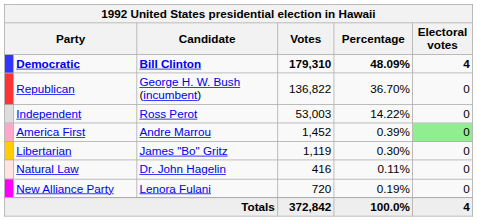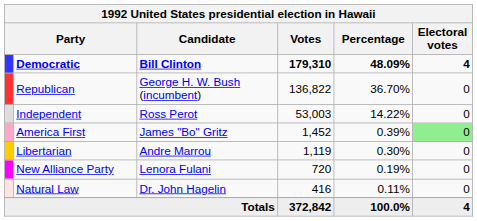 <table class="wikitable" style="font-size: 95%;">
 <tr>
 <th colspan="6">1992 United States presidential election in Hawaii</th>
 </tr>
 <tr>
 <th colspan="2" style="width: 15em">Party</th>
 <th style="width: 17em">Candidate</th>
 <th style="width: 5em">Votes</th>
 <th style="width: 7em">Percentage</th>
 <th style="width: 5em">Electoral votes</th>
 </tr>
 <tr>
 <th style="background-color:#3333FF; width: 3px"></th>
 <td style="width: 130px"><strong><a href='#'>Democratic</a></strong></td>
 <td><strong><a href='#'>Bill Clinton</a></strong></td>
 <td align="right"><strong>179,310</strong></td>
 <td align="right"><strong>48.09%</strong></td>
 <td align="right"><strong>4</strong></td>
 </tr>
 <tr>
 <th style="background-color:#FF3333; width: 3px"></th>
 <td style="width: 130px"><a href='#'>Republican</a></td>
 <td><a href='#'>George H. W. Bush</a> (<a href='#'>incumbent</a>)</td>
 <td align="right">136,822</td>
 <td align="right">36.70%</td>
 <td align="right">0</td>
 </tr>
 <tr>
 <th style="background-color:#DDDDDD; width: 3px"></th>
 <td style="width: 130px"><a href='#'>Independent</a></td>
 <td><a href='#'>Ross Perot</a></td>
 <td align="right">53,003</td>
 <td align="right">14.22%</td>
 <td align="right">0</td>
 </tr>
 <tr>
 <th style="background-color:#FFA6C9; width: 3px"></th>
 <td style="width: 130px"><a href='#'>America First</a></td>
-<td><a href='#'>Andre Marrou</a></td>
+<td><a href='#'>James "Bo" Gritz</a></td>
 <td align="right">1,452</td>
 <td align="right">0.39%</td>
 <td align="right" style="background: lightgreen;">0</td>
 </tr>
 <tr>
 <th style="background-color:#FFCC00; width: 3px"></th>
 <td style="width: 130px"><a href='#'>Libertarian</a></td>
-<td><a href='#'>James "Bo" Gritz</a></td>
+<td><a href='#'>Andre Marrou</a></td>
 <td align="right">1,119</td>
 <td align="right">0.30%</td>
+<td align="right">0</td>
+</tr>
+<tr>
+<th style="background-color:#FF00FF; width: 3px"></th>
+<td style="width: 130px"><a href='#'>New Alliance Party</a></td>
+<td><a href='#'>Lenora Fulani</a></td>
+<td align="right">720</td>
+<td align="right">0.19%</td>
 <td align="right">0</td>
 </tr>
 <tr>
 <th style="background-color:#ffe4e1; width: 3px"></th>
 <td style="width: 130px"><a href='#'>Natural Law</a></td>
 <td><a href='#'>Dr. John Hagelin</a></td>
 <td align="right">416</td>
 <td align="right">0.11%</td>
 <td align="right">0</td>
 </tr>
 <tr>
-<th style="background-color:#FF00FF; width: 3px"></th>
-<td style="width: 130px"><a href='#'>New Alliance Party</a></td>
-<td><a href='#'>Lenora Fulani</a></td>
-<td align="right">720</td>
-<td align="right">0.19%</td>
-<td align="right">0</td>
-</tr>
-<tr>
 </tr>
 <tr bgcolor="#EEEEEE">
 <td colspan="3" align="right"><strong>Totals</strong></td>
 <td align="right"><strong>372,842</strong></td>
 <td align="right"><strong>100.0%</strong></td>
 <td align="right"><strong>4</strong></td>
 </tr>
 </table>
